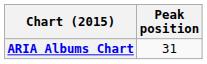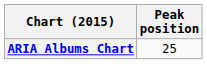 <table class="wikitable plainrowheaders">
 <tr>
 <th scope="col">Chart (2015)</th>
 <th scope="col">Peak<br>position</th>
 </tr>
 <tr>
 <th scope="row"><a href='#'>ARIA Albums Chart</a></th>
-<td style="text-align:center;">31</td>
+<td style="text-align:center;">25</td>
 </tr>
 </table>
